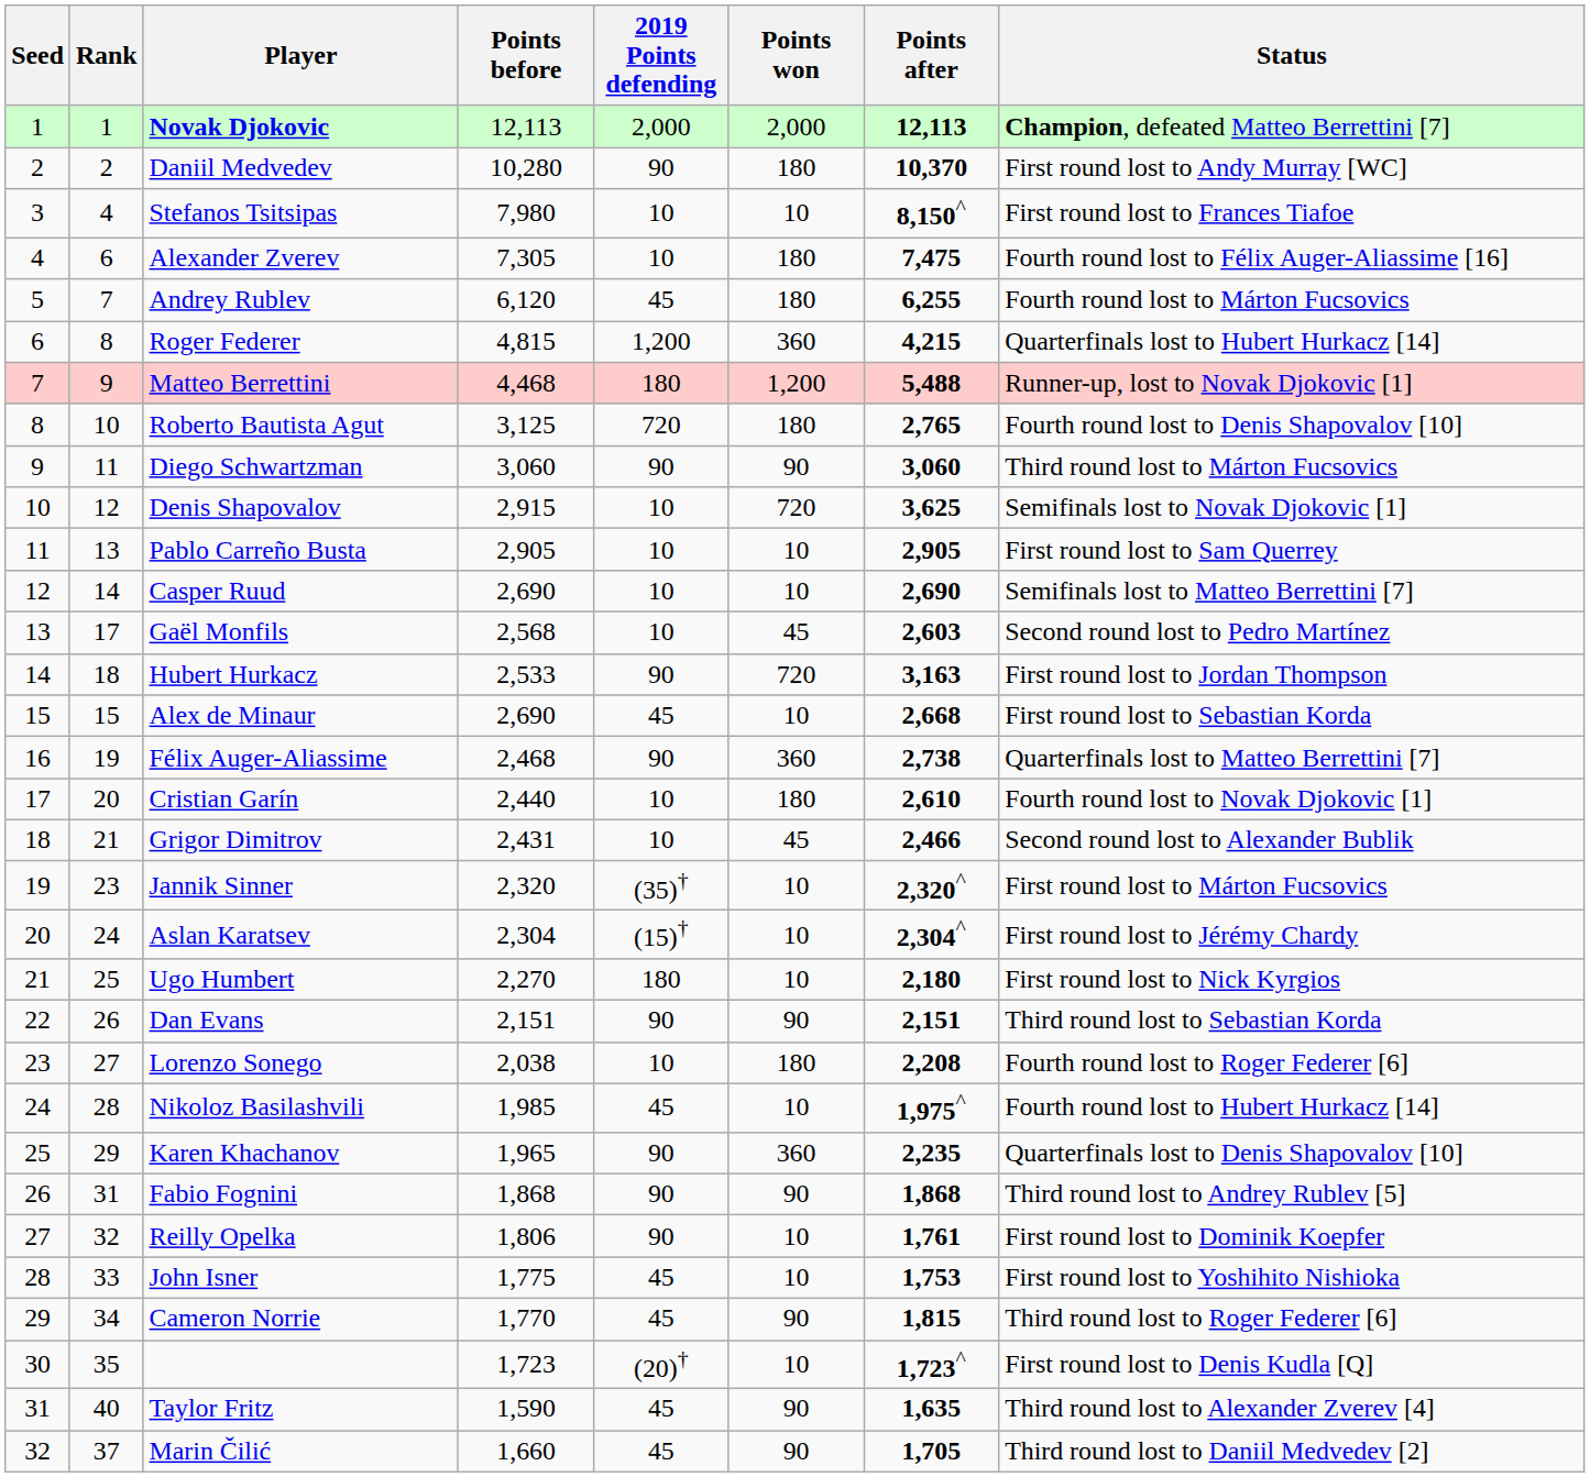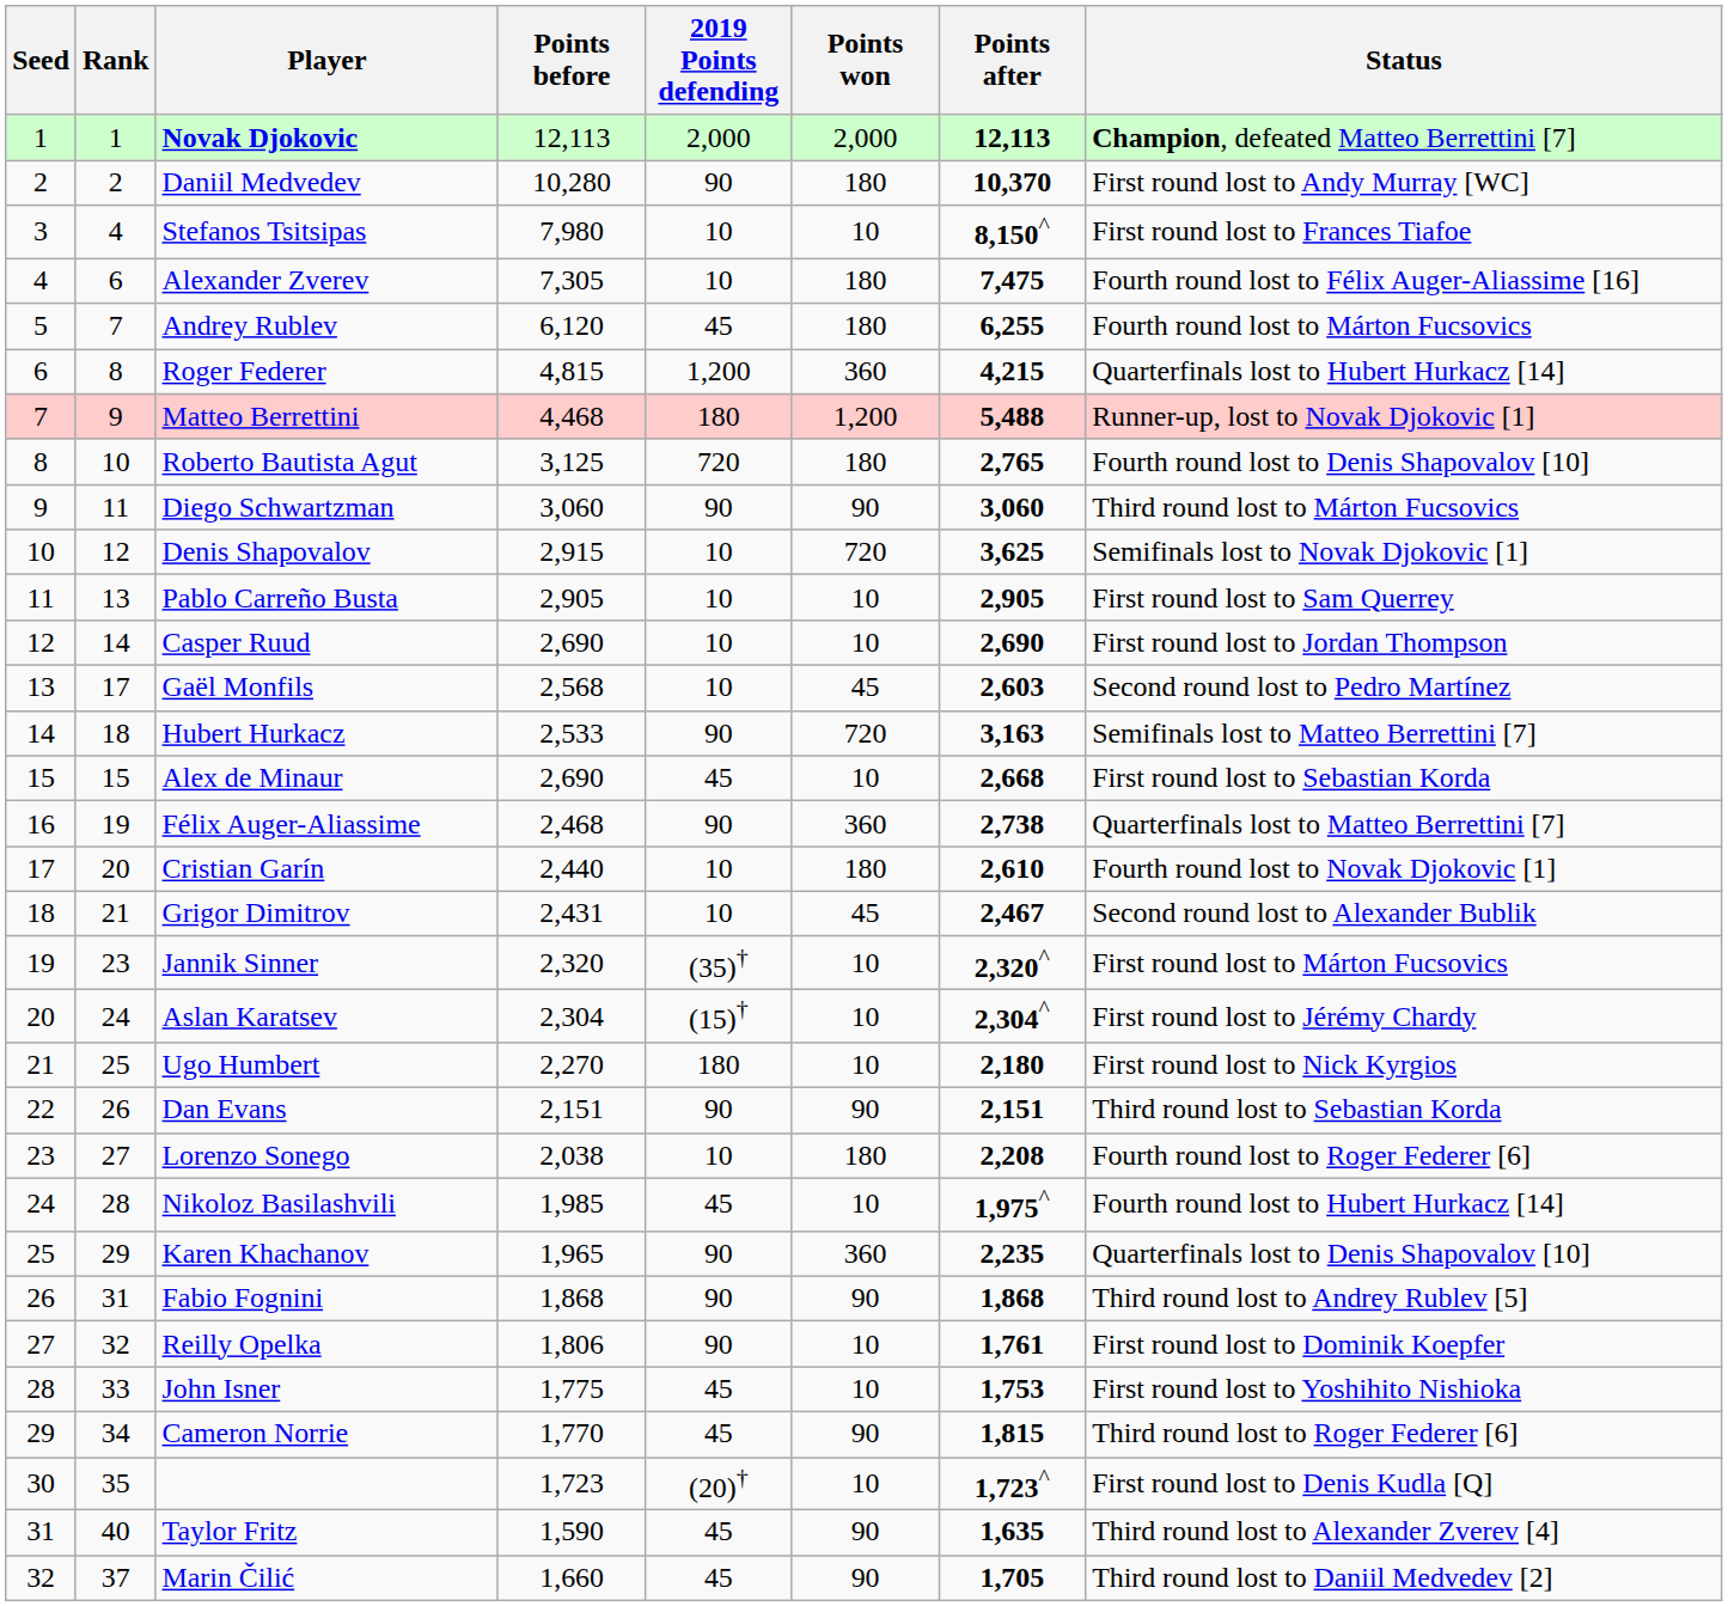 <table class="wikitable sortable">
 <tr>
 <th style="width:30px;">Seed</th>
 <th style="width:30px;">Rank</th>
 <th style="width:185px;">Player</th>
 <th style="width:75px;">Points before</th>
 <th style="width:75px;"><a href='#'>2019 Points defending</a></th>
 <th style="width:75px;">Points won</th>
 <th style="width:75px;">Points after</th>
 <th style="width:350px;">Status</th>
 </tr>
 <tr bgcolor=#cfc>
 <td style="text-align:center;">1</td>
 <td style="text-align:center;">1</td>
 <td><strong> <a href='#'>Novak Djokovic</a></strong></td>
 <td style="text-align:center;">12,113</td>
 <td style="text-align:center;">2,000</td>
 <td style="text-align:center;">2,000</td>
 <td style="text-align:center;"><strong>12,113</strong></td>
 <td><strong>Champion</strong>, defeated  <a href='#'>Matteo Berrettini</a> [7]</td>
 </tr>
 <tr>
 <td style="text-align:center;">2</td>
 <td style="text-align:center;">2</td>
 <td> <a href='#'>Daniil Medvedev</a></td>
 <td style="text-align:center;">10,280</td>
 <td style="text-align:center;">90</td>
 <td style="text-align:center;">180</td>
 <td style="text-align:center;"><strong>10,370</strong></td>
 <td>First round lost to  <a href='#'>Andy Murray</a> [WC]</td>
 </tr>
 <tr>
 <td style="text-align:center;">3</td>
 <td style="text-align:center;">4</td>
 <td> <a href='#'>Stefanos Tsitsipas</a></td>
 <td style="text-align:center;">7,980</td>
 <td style="text-align:center;">10</td>
 <td style="text-align:center;">10</td>
 <td style="text-align:center;"><strong>8,150</strong><sup>^</sup></td>
 <td>First round lost to  <a href='#'>Frances Tiafoe</a></td>
 </tr>
 <tr>
 <td style="text-align:center;">4</td>
 <td style="text-align:center;">6</td>
 <td> <a href='#'>Alexander Zverev</a></td>
 <td style="text-align:center;">7,305</td>
 <td style="text-align:center;">10</td>
 <td style="text-align:center;">180</td>
 <td style="text-align:center;"><strong>7,475</strong></td>
 <td>Fourth round lost to  <a href='#'>Félix Auger-Aliassime</a> [16]</td>
 </tr>
 <tr>
 <td style="text-align:center;">5</td>
 <td style="text-align:center;">7</td>
 <td> <a href='#'>Andrey Rublev</a></td>
 <td style="text-align:center;">6,120</td>
 <td style="text-align:center;">45</td>
 <td style="text-align:center;">180</td>
 <td style="text-align:center;"><strong>6,255</strong></td>
 <td>Fourth round lost to  <a href='#'>Márton Fucsovics</a></td>
 </tr>
 <tr>
 <td style="text-align:center;">6</td>
 <td style="text-align:center;">8</td>
 <td> <a href='#'>Roger Federer</a></td>
 <td style="text-align:center;">4,815</td>
 <td style="text-align:center;">1,200</td>
 <td style="text-align:center;">360</td>
 <td style="text-align:center;"><strong>4,215</strong></td>
 <td>Quarterfinals lost to  <a href='#'>Hubert Hurkacz</a> [14]</td>
 </tr>
 <tr bgcolor=#fcc>
 <td style="text-align:center;">7</td>
 <td style="text-align:center;">9</td>
 <td> <a href='#'>Matteo Berrettini</a></td>
 <td style="text-align:center;">4,468</td>
 <td style="text-align:center;">180</td>
 <td style="text-align:center;">1,200</td>
 <td style="text-align:center;"><strong>5,488</strong></td>
 <td>Runner-up, lost to  <a href='#'>Novak Djokovic</a> [1]</td>
 </tr>
 <tr>
 <td style="text-align:center;">8</td>
 <td style="text-align:center;">10</td>
 <td> <a href='#'>Roberto Bautista Agut</a></td>
 <td style="text-align:center;">3,125</td>
 <td style="text-align:center;">720</td>
 <td style="text-align:center;">180</td>
 <td style="text-align:center;"><strong>2,765</strong></td>
 <td>Fourth round lost to  <a href='#'>Denis Shapovalov</a> [10]</td>
 </tr>
 <tr>
 <td style="text-align:center;">9</td>
 <td style="text-align:center;">11</td>
 <td> <a href='#'>Diego Schwartzman</a></td>
 <td style="text-align:center;">3,060</td>
 <td style="text-align:center;">90</td>
 <td style="text-align:center;">90</td>
 <td style="text-align:center;"><strong>3,060</strong></td>
 <td>Third round lost to  <a href='#'>Márton Fucsovics</a></td>
 </tr>
 <tr>
 <td style="text-align:center;">10</td>
 <td style="text-align:center;">12</td>
 <td> <a href='#'>Denis Shapovalov</a></td>
 <td style="text-align:center;">2,915</td>
 <td style="text-align:center;">10</td>
 <td style="text-align:center;">720</td>
 <td style="text-align:center;"><strong>3,625</strong></td>
 <td>Semifinals lost to  <a href='#'>Novak Djokovic</a> [1]</td>
 </tr>
 <tr>
 <td style="text-align:center;">11</td>
 <td style="text-align:center;">13</td>
 <td> <a href='#'>Pablo Carreño Busta</a></td>
 <td style="text-align:center;">2,905</td>
 <td style="text-align:center;">10</td>
 <td style="text-align:center;">10</td>
 <td style="text-align:center;"><strong>2,905</strong></td>
 <td>First round lost to  <a href='#'>Sam Querrey</a></td>
 </tr>
 <tr>
 <td style="text-align:center;">12</td>
 <td style="text-align:center;">14</td>
 <td> <a href='#'>Casper Ruud</a></td>
 <td style="text-align:center;">2,690</td>
 <td style="text-align:center;">10</td>
 <td style="text-align:center;">10</td>
 <td style="text-align:center;"><strong>2,690</strong></td>
-<td>Semifinals lost to  <a href='#'>Matteo Berrettini</a> [7]</td>
+<td>First round lost to  <a href='#'>Jordan Thompson</a></td>
 </tr>
 <tr>
 <td style="text-align:center;">13</td>
 <td style="text-align:center;">17</td>
 <td> <a href='#'>Gaël Monfils</a></td>
 <td style="text-align:center;">2,568</td>
 <td style="text-align:center;">10</td>
 <td style="text-align:center;">45</td>
 <td style="text-align:center;"><strong>2,603</strong></td>
 <td>Second round lost to  <a href='#'>Pedro Martínez</a></td>
 </tr>
 <tr>
 <td style="text-align:center;">14</td>
 <td style="text-align:center;">18</td>
 <td> <a href='#'>Hubert Hurkacz</a></td>
 <td style="text-align:center;">2,533</td>
 <td style="text-align:center;">90</td>
 <td style="text-align:center;">720</td>
 <td style="text-align:center;"><strong>3,163</strong></td>
-<td>First round lost to  <a href='#'>Jordan Thompson</a></td>
+<td>Semifinals lost to  <a href='#'>Matteo Berrettini</a> [7]</td>
 </tr>
 <tr>
 <td style="text-align:center;">15</td>
 <td style="text-align:center;">15</td>
 <td> <a href='#'>Alex de Minaur</a></td>
 <td style="text-align:center;">2,690</td>
 <td style="text-align:center;">45</td>
 <td style="text-align:center;">10</td>
 <td style="text-align:center;"><strong>2,668</strong></td>
 <td>First round lost to  <a href='#'>Sebastian Korda</a></td>
 </tr>
 <tr>
 <td style="text-align:center;">16</td>
 <td style="text-align:center;">19</td>
 <td> <a href='#'>Félix Auger-Aliassime</a></td>
 <td style="text-align:center;">2,468</td>
 <td style="text-align:center;">90</td>
 <td style="text-align:center;">360</td>
 <td style="text-align:center;"><strong>2,738</strong></td>
 <td>Quarterfinals lost to  <a href='#'>Matteo Berrettini</a> [7]</td>
 </tr>
 <tr>
 <td style="text-align:center;">17</td>
 <td style="text-align:center;">20</td>
 <td> <a href='#'>Cristian Garín</a></td>
 <td style="text-align:center;">2,440</td>
 <td style="text-align:center;">10</td>
 <td style="text-align:center;">180</td>
 <td style="text-align:center;"><strong>2,610</strong></td>
 <td>Fourth round lost to  <a href='#'>Novak Djokovic</a> [1]</td>
 </tr>
 <tr>
 <td style="text-align:center;">18</td>
 <td style="text-align:center;">21</td>
 <td> <a href='#'>Grigor Dimitrov</a></td>
 <td style="text-align:center;">2,431</td>
 <td style="text-align:center;">10</td>
 <td style="text-align:center;">45</td>
-<td style="text-align:center;"><strong>2,466</strong></td>
+<td style="text-align:center;"><strong>2,467</strong></td>
 <td>Second round lost to  <a href='#'>Alexander Bublik</a></td>
 </tr>
 <tr>
 <td style="text-align:center;">19</td>
 <td style="text-align:center;">23</td>
 <td> <a href='#'>Jannik Sinner</a></td>
 <td style="text-align:center;">2,320</td>
 <td style="text-align:center;">(35)<sup>†</sup></td>
 <td style="text-align:center;">10</td>
 <td style="text-align:center;"><strong>2,320</strong><sup>^</sup></td>
 <td>First round lost to  <a href='#'>Márton Fucsovics</a></td>
 </tr>
 <tr>
 <td style="text-align:center;">20</td>
 <td style="text-align:center;">24</td>
 <td> <a href='#'>Aslan Karatsev</a></td>
 <td style="text-align:center;">2,304</td>
 <td style="text-align:center;">(15)<sup>†</sup></td>
 <td style="text-align:center;">10</td>
 <td style="text-align:center;"><strong>2,304</strong><sup>^</sup></td>
 <td>First round lost to  <a href='#'>Jérémy Chardy</a></td>
 </tr>
 <tr>
 <td style="text-align:center;">21</td>
 <td style="text-align:center;">25</td>
 <td> <a href='#'>Ugo Humbert</a></td>
 <td style="text-align:center;">2,270</td>
 <td style="text-align:center;">180</td>
 <td style="text-align:center;">10</td>
 <td style="text-align:center;"><strong>2,180</strong></td>
 <td>First round lost to  <a href='#'>Nick Kyrgios</a></td>
 </tr>
 <tr>
 <td style="text-align:center;">22</td>
 <td style="text-align:center;">26</td>
 <td> <a href='#'>Dan Evans</a></td>
 <td style="text-align:center;">2,151</td>
 <td style="text-align:center;">90</td>
 <td style="text-align:center;">90</td>
 <td style="text-align:center;"><strong>2,151</strong></td>
 <td>Third round lost to  <a href='#'>Sebastian Korda</a></td>
 </tr>
 <tr>
 <td style="text-align:center;">23</td>
 <td style="text-align:center;">27</td>
 <td> <a href='#'>Lorenzo Sonego</a></td>
 <td style="text-align:center;">2,038</td>
 <td style="text-align:center;">10</td>
 <td style="text-align:center;">180</td>
 <td style="text-align:center;"><strong>2,208</strong></td>
 <td>Fourth round lost to  <a href='#'>Roger Federer</a> [6]</td>
 </tr>
 <tr>
 <td style="text-align:center;">24</td>
 <td style="text-align:center;">28</td>
 <td> <a href='#'>Nikoloz Basilashvili</a></td>
 <td style="text-align:center;">1,985</td>
 <td style="text-align:center;">45</td>
 <td style="text-align:center;">10</td>
 <td style="text-align:center;"><strong>1,975</strong><sup>^</sup></td>
 <td>Fourth round lost to  <a href='#'>Hubert Hurkacz</a> [14]</td>
 </tr>
 <tr>
 <td style="text-align:center;">25</td>
 <td style="text-align:center;">29</td>
 <td> <a href='#'>Karen Khachanov</a></td>
 <td style="text-align:center;">1,965</td>
 <td style="text-align:center;">90</td>
 <td style="text-align:center;">360</td>
 <td style="text-align:center;"><strong>2,235</strong></td>
 <td>Quarterfinals lost to  <a href='#'>Denis Shapovalov</a> [10]</td>
 </tr>
 <tr>
 <td style="text-align:center;">26</td>
 <td style="text-align:center;">31</td>
 <td> <a href='#'>Fabio Fognini</a></td>
 <td style="text-align:center;">1,868</td>
 <td style="text-align:center;">90</td>
 <td style="text-align:center;">90</td>
 <td style="text-align:center;"><strong>1,868</strong></td>
 <td>Third round lost to  <a href='#'>Andrey Rublev</a> [5]</td>
 </tr>
 <tr>
 <td style="text-align:center;">27</td>
 <td style="text-align:center;">32</td>
 <td> <a href='#'>Reilly Opelka</a></td>
 <td style="text-align:center;">1,806</td>
 <td style="text-align:center;">90</td>
 <td style="text-align:center;">10</td>
 <td style="text-align:center;"><strong>1,761</strong></td>
 <td>First round lost to  <a href='#'>Dominik Koepfer</a></td>
 </tr>
 <tr>
 <td style="text-align:center;">28</td>
 <td style="text-align:center;">33</td>
 <td> <a href='#'>John Isner</a></td>
 <td style="text-align:center;">1,775</td>
 <td style="text-align:center;">45</td>
 <td style="text-align:center;">10</td>
 <td style="text-align:center;"><strong>1,753</strong></td>
 <td>First round lost to  <a href='#'>Yoshihito Nishioka</a></td>
 </tr>
 <tr>
 <td style="text-align:center;">29</td>
 <td style="text-align:center;">34</td>
 <td> <a href='#'>Cameron Norrie</a></td>
 <td style="text-align:center;">1,770</td>
 <td style="text-align:center;">45</td>
 <td style="text-align:center;">90</td>
 <td style="text-align:center;"><strong>1,815</strong></td>
 <td>Third round lost to  <a href='#'>Roger Federer</a> [6]</td>
 </tr>
 <tr>
 <td style="text-align:center;">30</td>
 <td style="text-align:center;">35</td>
 <td></td>
 <td style="text-align:center;">1,723</td>
 <td style="text-align:center;">(20)<sup>†</sup></td>
 <td style="text-align:center;">10</td>
 <td style="text-align:center;"><strong>1,723</strong><sup>^</sup></td>
 <td>First round lost to  <a href='#'>Denis Kudla</a> [Q]</td>
 </tr>
 <tr>
 <td style="text-align:center;">31</td>
 <td style="text-align:center;">40</td>
 <td> <a href='#'>Taylor Fritz</a></td>
 <td style="text-align:center;">1,590</td>
 <td style="text-align:center;">45</td>
 <td style="text-align:center;">90</td>
 <td style="text-align:center;"><strong>1,635</strong></td>
 <td>Third round lost to  <a href='#'>Alexander Zverev</a> [4]</td>
 </tr>
 <tr>
 <td style="text-align:center;">32</td>
 <td style="text-align:center;">37</td>
 <td> <a href='#'>Marin Čilić</a></td>
 <td style="text-align:center;">1,660</td>
 <td style="text-align:center;">45</td>
 <td style="text-align:center;">90</td>
 <td style="text-align:center;"><strong>1,705</strong></td>
 <td>Third round lost to  <a href='#'>Daniil Medvedev</a> [2]</td>
 </tr>
 </table>
